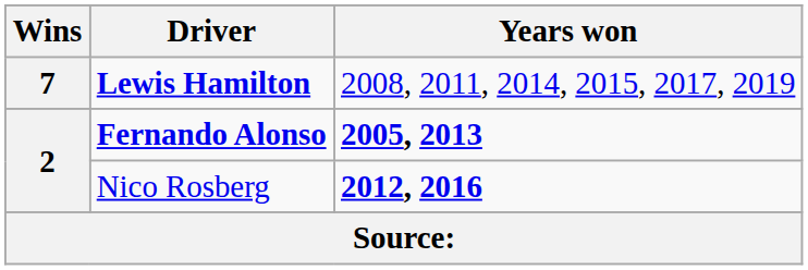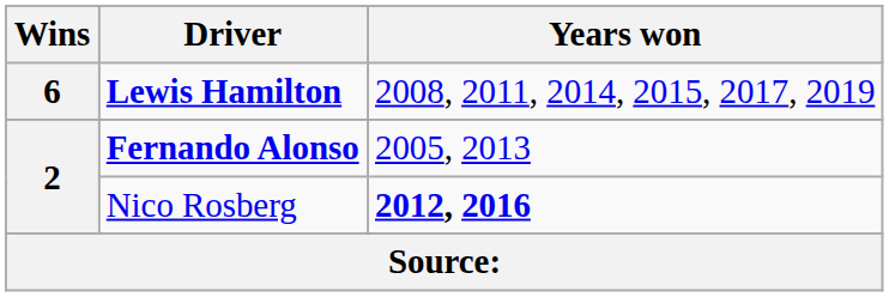 <table class="wikitable" style="font-size: 95%;">
 <tr>
 <th>Wins</th>
 <th>Driver</th>
 <th>Years won</th>
 </tr>
 <tr>
-<th>7</th>
+<th>6</th>
 <td> <strong><a href='#'>Lewis Hamilton</a></strong></td>
 <td><a href='#'>2008</a>, <a href='#'>2011</a>, <a href='#'>2014</a>, <a href='#'>2015</a>, <a href='#'>2017</a>, <a href='#'>2019</a></td>
 </tr>
 <tr>
 <th rowspan="2">2</th>
 <td> <strong><a href='#'>Fernando Alonso</a></strong></td>
-<td><strong><a href='#'>2005</a>, <a href='#'>2013</a></strong></td>
+<td><a href='#'>2005</a>, <a href='#'>2013</a></td>
 </tr>
 <tr>
 <td> <a href='#'>Nico Rosberg</a></td>
 <td><strong><a href='#'>2012</a>, <a href='#'>2016</a></strong></td>
 </tr>
 <tr>
 <th colspan=3>Source:</th>
 </tr>
 </table>
